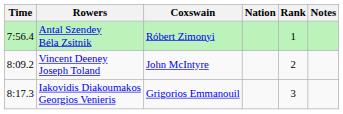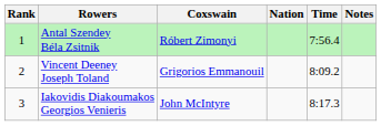 <table class="wikitable sortable" style="text-align:center">
 <tr>
-<th>Time</th>
+<th>Rank</th>
 <th>Rowers</th>
 <th>Coxswain</th>
 <th>Nation</th>
-<th>Rank</th>
+<th>Time</th>
 <th>Notes</th>
 </tr>
 <tr bgcolor=bbf3bb>
-<td>7:56.4</td>
+<td>1</td>
 <td align=left><a href='#'>Antal Szendey</a><br><a href='#'>Béla Zsitnik</a></td>
 <td align=left><a href='#'>Róbert Zimonyi</a></td>
 <td align=left></td>
-<td>1</td>
+<td>7:56.4</td>
 <td></td>
 </tr>
 <tr>
+<td>2</td>
+<td align=left><a href='#'>Vincent Deeney</a><br><a href='#'>Joseph Toland</a></td>
+<td align=left><a href='#'>Grigorios Emmanouil</a></td>
+<td align=left></td>
 <td>8:09.2</td>
-<td align=left><a href='#'>Vincent Deeney</a><br><a href='#'>Joseph Toland</a></td>
-<td align=left><a href='#'>John McIntyre</a></td>
-<td align=left></td>
-<td>2</td>
 <td></td>
 </tr>
 <tr>
+<td>3</td>
+<td align=left><a href='#'>Iakovidis Diakoumakos</a><br><a href='#'>Georgios Venieris</a></td>
+<td align=left><a href='#'>John McIntyre</a></td>
+<td align=left></td>
 <td>8:17.3</td>
-<td align=left><a href='#'>Iakovidis Diakoumakos</a><br><a href='#'>Georgios Venieris</a></td>
-<td align=left><a href='#'>Grigorios Emmanouil</a></td>
-<td align=left></td>
-<td>3</td>
 <td></td>
 </tr>
 </table>
